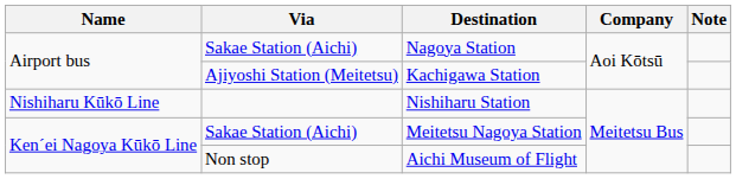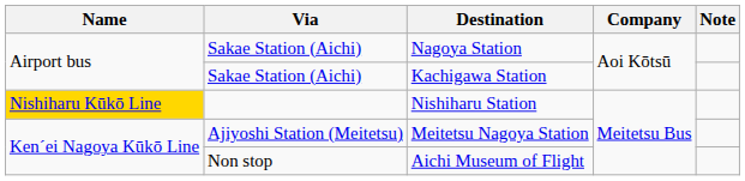 <table class="wikitable">
 <tr>
 <th>Name</th>
 <th>Via</th>
 <th>Destination</th>
 <th>Company</th>
 <th>Note</th>
 </tr>
 <tr>
 <td rowspan="2">Airport bus</td>
 <td><a href='#'>Sakae Station (Aichi)</a></td>
 <td><a href='#'>Nagoya Station</a></td>
 <td rowspan="2">Aoi Kōtsū</td>
 <td></td>
 </tr>
 <tr>
-<td><a href='#'>Ajiyoshi Station (Meitetsu)</a></td>
+<td><a href='#'>Sakae Station (Aichi)</a></td>
 <td><a href='#'>Kachigawa Station</a></td>
 <td></td>
 </tr>
 <tr>
-<td><a href='#'>Nishiharu Kūkō Line</a></td>
+<td style="background: gold;"><a href='#'>Nishiharu Kūkō Line</a></td>
 <td></td>
 <td><a href='#'>Nishiharu Station</a></td>
 <td rowspan="3"><a href='#'>Meitetsu Bus</a></td>
 <td></td>
 </tr>
 <tr>
 <td rowspan="2"><a href='#'>Ken´ei Nagoya Kūkō Line</a></td>
-<td><a href='#'>Sakae Station (Aichi)</a></td>
+<td><a href='#'>Ajiyoshi Station (Meitetsu)</a></td>
 <td><a href='#'>Meitetsu Nagoya Station</a></td>
 <td></td>
 </tr>
 <tr>
 <td>Non stop</td>
 <td><a href='#'>Aichi Museum of Flight</a></td>
 <td></td>
 </tr>
 </table>
